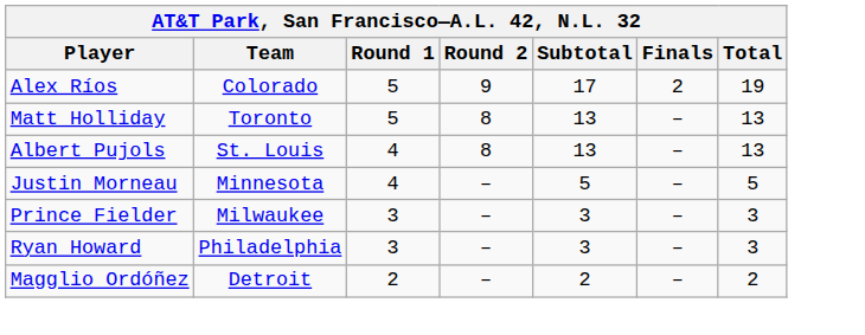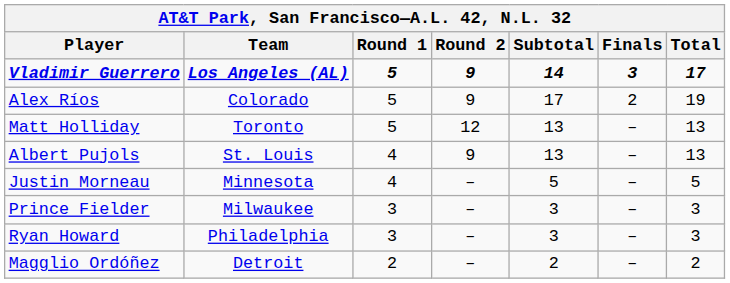 <table class="wikitable" style="font-size: 100%; text-align:center;">
 <tr>
 <th colspan="7"><a href='#'>AT&T Park</a>, San Francisco—A.L. 42, N.L. 32</th>
 </tr>
 <tr>
 <th>Player</th>
 <th>Team</th>
 <th>Round 1</th>
 <th>Round 2</th>
 <th>Subtotal</th>
 <th>Finals</th>
 <th>Total</th>
 </tr>
 <tr>
+<td align="left"> <strong><em><a href='#'>Vladimir Guerrero</a></em></strong></td>
+<td><strong><em><a href='#'>Los Angeles (AL)</a></em></strong></td>
+<td><strong><em>5</em></strong></td>
+<td><strong><em>9</em></strong></td>
+<td><strong><em>14</em></strong></td>
+<td><strong><em>3</em></strong> </td>
+<td><strong><em>17</em></strong></td>
+</tr>
+<tr>
 <td align="left"><a href='#'>Alex Ríos</a></td>
 <td><a href='#'>Colorado</a></td>
 <td>5</td>
 <td>9</td>
 <td>17</td>
 <td>2</td>
 <td>19</td>
 </tr>
 <tr>
 <td align="left"><a href='#'>Matt Holliday</a></td>
 <td><a href='#'>Toronto</a></td>
 <td>5</td>
-<td>8</td>
+<td>12</td>
 <td>13</td>
 <td>–</td>
 <td>13</td>
 </tr>
 <tr>
 <td align="left"><a href='#'>Albert Pujols</a></td>
 <td><a href='#'>St. Louis</a></td>
 <td>4 </td>
-<td>8</td>
+<td>9</td>
 <td>13</td>
 <td>–</td>
 <td>13</td>
 </tr>
 <tr>
 <td align="left"><a href='#'>Justin Morneau</a></td>
 <td><a href='#'>Minnesota</a></td>
 <td>4</td>
 <td>–</td>
 <td>5</td>
 <td>–</td>
 <td>5</td>
 </tr>
 <tr>
 <td align="left"><a href='#'>Prince Fielder</a></td>
 <td><a href='#'>Milwaukee</a></td>
 <td>3</td>
 <td>–</td>
 <td>3</td>
 <td>–</td>
 <td>3</td>
 </tr>
 <tr>
 <td align="left"><a href='#'>Ryan Howard</a></td>
 <td><a href='#'>Philadelphia</a></td>
 <td>3</td>
 <td>–</td>
 <td>3</td>
 <td>–</td>
 <td>3</td>
 </tr>
 <tr>
 <td align="left"><a href='#'>Magglio Ordóñez</a></td>
 <td><a href='#'>Detroit</a></td>
 <td>2</td>
 <td>–</td>
 <td>2</td>
 <td>–</td>
 <td>2</td>
 </tr>
 </table>
